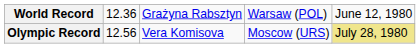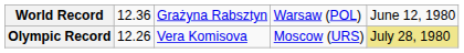 <table class="wikitable">
 <tr>
 <th>World Record</th>
 <td>12.36</td>
 <td> <a href='#'>Grażyna Rabsztyn</a></td>
 <td><a href='#'>Warsaw</a> (<a href='#'>POL</a>)</td>
 <td>June 12, 1980</td>
 </tr>
 <tr>
 <th>Olympic Record</th>
-<td>12.56</td>
+<td>12.26</td>
 <td> <a href='#'>Vera Komisova</a></td>
 <td><a href='#'>Moscow</a> (<a href='#'>URS</a>)</td>
 <td style="background: khaki;">July 28, 1980</td>
 </tr>
 </table>
